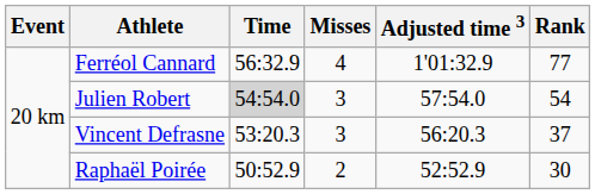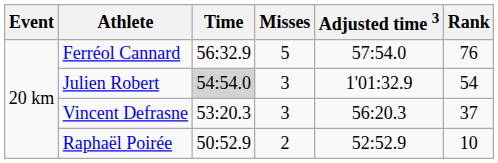 <table class="wikitable" style="font-size:90%">
 <tr>
 <th>Event</th>
 <th>Athlete</th>
 <th>Time</th>
 <th>Misses</th>
 <th>Adjusted time <sup>3</sup></th>
 <th>Rank</th>
 </tr>
 <tr>
 <td rowspan="4">20 km</td>
 <td><a href='#'>Ferréol Cannard</a></td>
 <td align="center">56:32.9</td>
-<td align="center">4</td>
-<td align="center">1'01:32.9</td>
-<td align="center">77</td>
+<td align="center">5</td>
+<td align="center">57:54.0</td>
+<td align="center">76</td>
 </tr>
 <tr>
 <td><a href='#'>Julien Robert</a></td>
 <td align="center" style="background: lightgrey;">54:54.0</td>
 <td align="center">3</td>
-<td align="center">57:54.0</td>
+<td align="center">1'01:32.9</td>
 <td align="center">54</td>
 </tr>
 <tr>
 <td><a href='#'>Vincent Defrasne</a></td>
 <td align="center">53:20.3</td>
 <td align="center">3</td>
 <td align="center">56:20.3</td>
 <td align="center">37</td>
 </tr>
 <tr>
 <td><a href='#'>Raphaël Poirée</a></td>
 <td align="center">50:52.9</td>
 <td align="center">2</td>
 <td align="center">52:52.9</td>
-<td align="center">30</td>
+<td align="center">10</td>
 </tr>
 </table>
